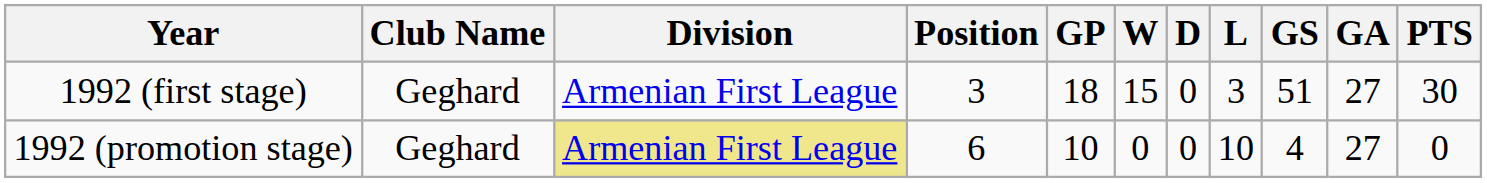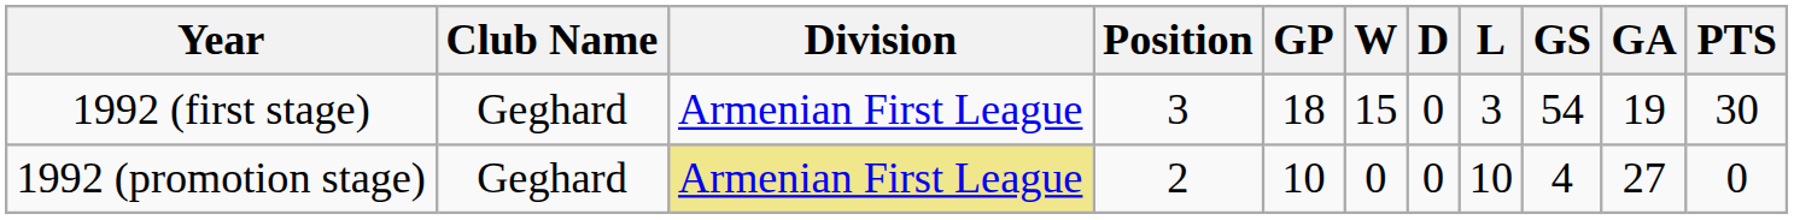 <table class="wikitable" style="text-align: center;">
 <tr>
 <th>Year</th>
 <th>Club Name</th>
 <th>Division</th>
 <th>Position</th>
 <th>GP</th>
 <th>W</th>
 <th>D</th>
 <th>L</th>
 <th>GS</th>
 <th>GA</th>
 <th>PTS</th>
 </tr>
 <tr>
 <td>1992 (first stage)</td>
 <td>Geghard</td>
 <td><a href='#'>Armenian First League</a></td>
 <td>3</td>
 <td>18</td>
 <td>15</td>
 <td>0</td>
 <td>3</td>
-<td>51</td>
-<td>27</td>
+<td>54</td>
+<td>19</td>
 <td>30</td>
 </tr>
 <tr>
 <td>1992 (promotion stage)</td>
 <td>Geghard</td>
 <td style="background: khaki;"><a href='#'>Armenian First League</a></td>
-<td>6</td>
+<td>2</td>
 <td>10</td>
 <td>0</td>
 <td>0</td>
 <td>10</td>
 <td>4</td>
 <td>27</td>
 <td>0</td>
 </tr>
 </table>
